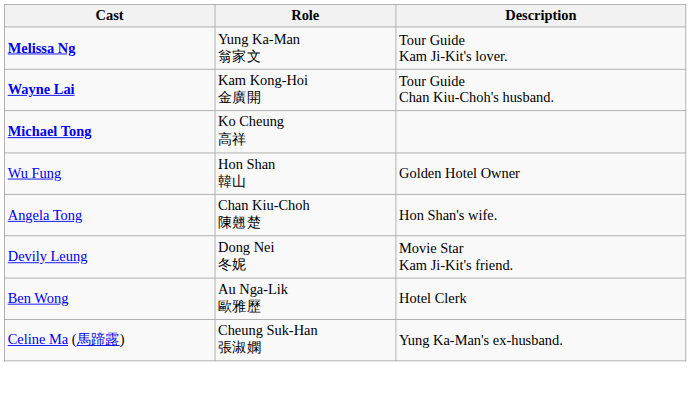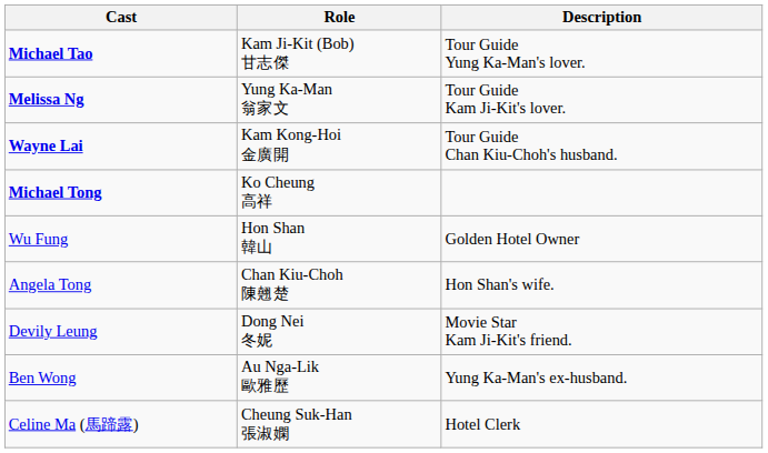 <table class="wikitable" width="60%">
 <tr>
 <th>Cast</th>
 <th>Role</th>
 <th>Description</th>
+</tr>
+<tr>
+<td><strong><a href='#'>Michael Tao</a></strong></td>
+<td>Kam Ji-Kit (Bob) <br> 甘志傑</td>
+<td>Tour Guide <br> Yung Ka-Man's lover.</td>
 </tr>
 <tr>
 <td><strong><a href='#'>Melissa Ng</a></strong></td>
 <td>Yung Ka-Man <br> 翁家文</td>
 <td>Tour Guide <br> Kam Ji-Kit's lover.</td>
 </tr>
 <tr>
 <td><strong><a href='#'>Wayne Lai</a></strong></td>
 <td>Kam Kong-Hoi <br> 金廣開</td>
 <td>Tour Guide <br> Chan Kiu-Choh's husband.</td>
 </tr>
 <tr>
 <td><strong><a href='#'>Michael Tong</a></strong></td>
 <td>Ko Cheung <br> 高祥</td>
 <td></td>
 </tr>
 <tr>
 <td><a href='#'>Wu Fung</a></td>
 <td>Hon Shan <br> 韓山</td>
 <td>Golden Hotel Owner</td>
 </tr>
 <tr>
 <td><a href='#'>Angela Tong</a></td>
 <td>Chan Kiu-Choh <br> 陳翹楚</td>
 <td>Hon Shan's wife.</td>
 </tr>
 <tr>
 <td><a href='#'>Devily Leung</a></td>
 <td>Dong Nei <br> 冬妮</td>
 <td>Movie Star <br> Kam Ji-Kit's friend.</td>
 </tr>
 <tr>
 <td><a href='#'>Ben Wong</a></td>
 <td>Au Nga-Lik <br> 歐雅歷</td>
-<td>Hotel Clerk</td>
+<td>Yung Ka-Man's ex-husband.</td>
 </tr>
 <tr>
 <td><a href='#'>Celine Ma</a> (<a href='#'>馬蹄露</a>)</td>
 <td>Cheung Suk-Han <br> 張淑嫻</td>
-<td>Yung Ka-Man's ex-husband.</td>
+<td>Hotel Clerk</td>
 </tr>
 </table>
